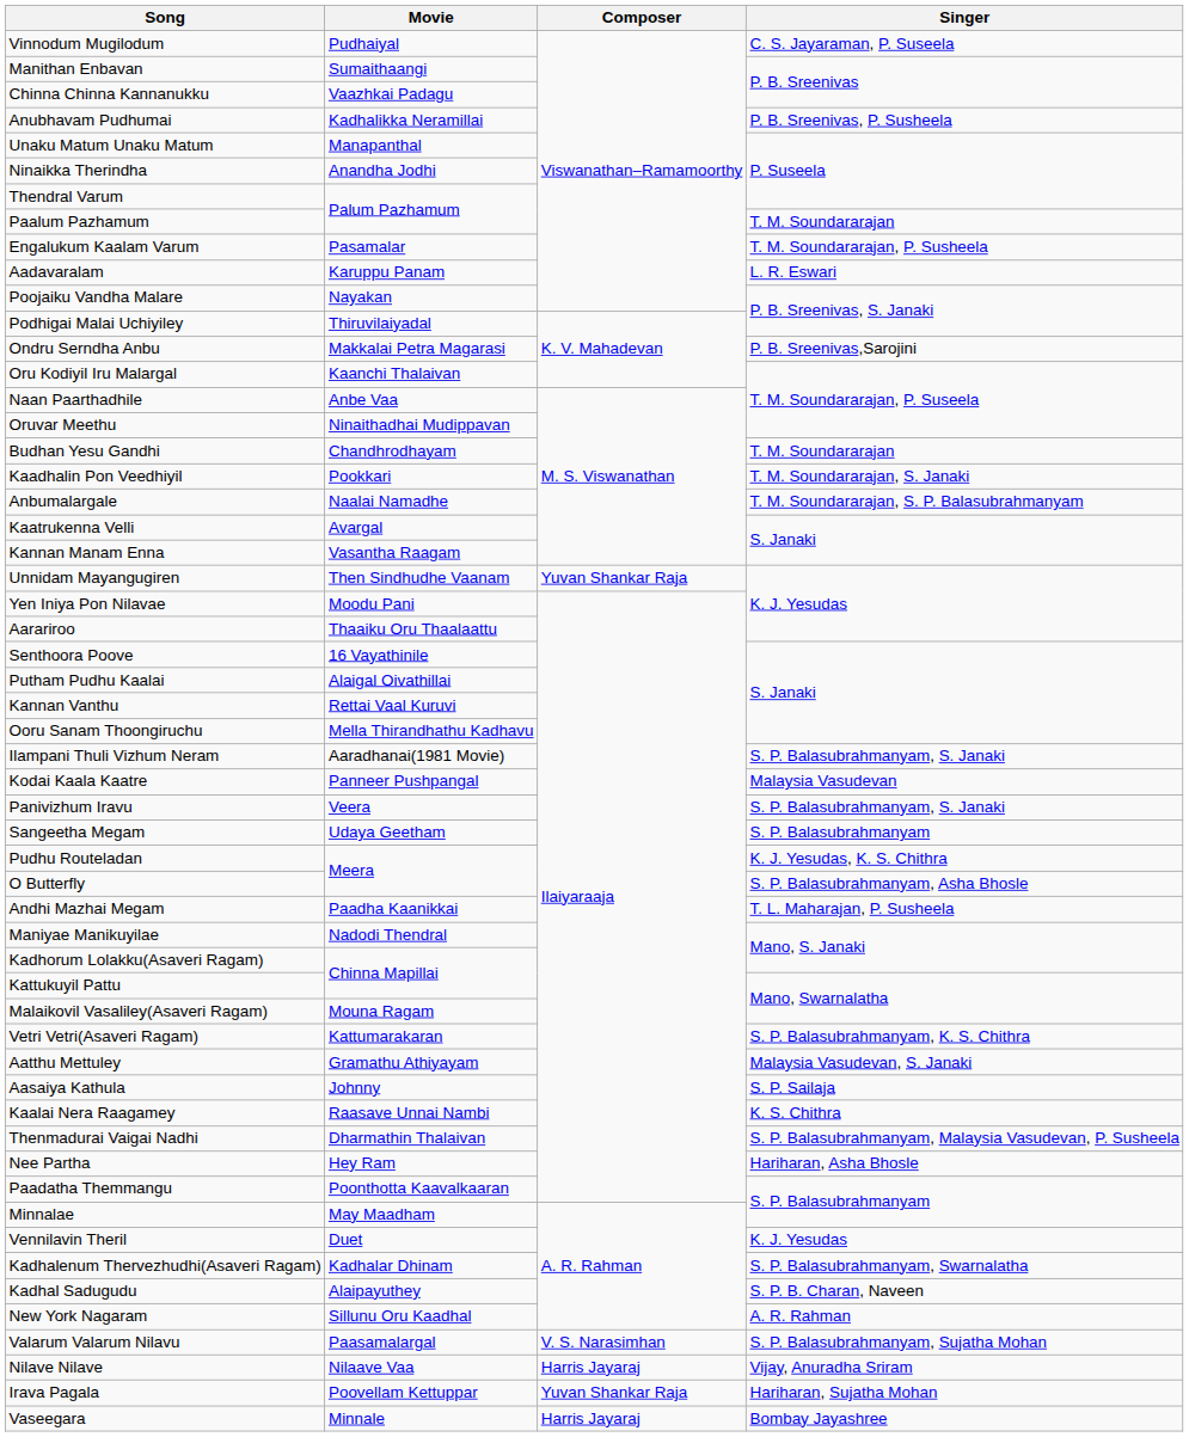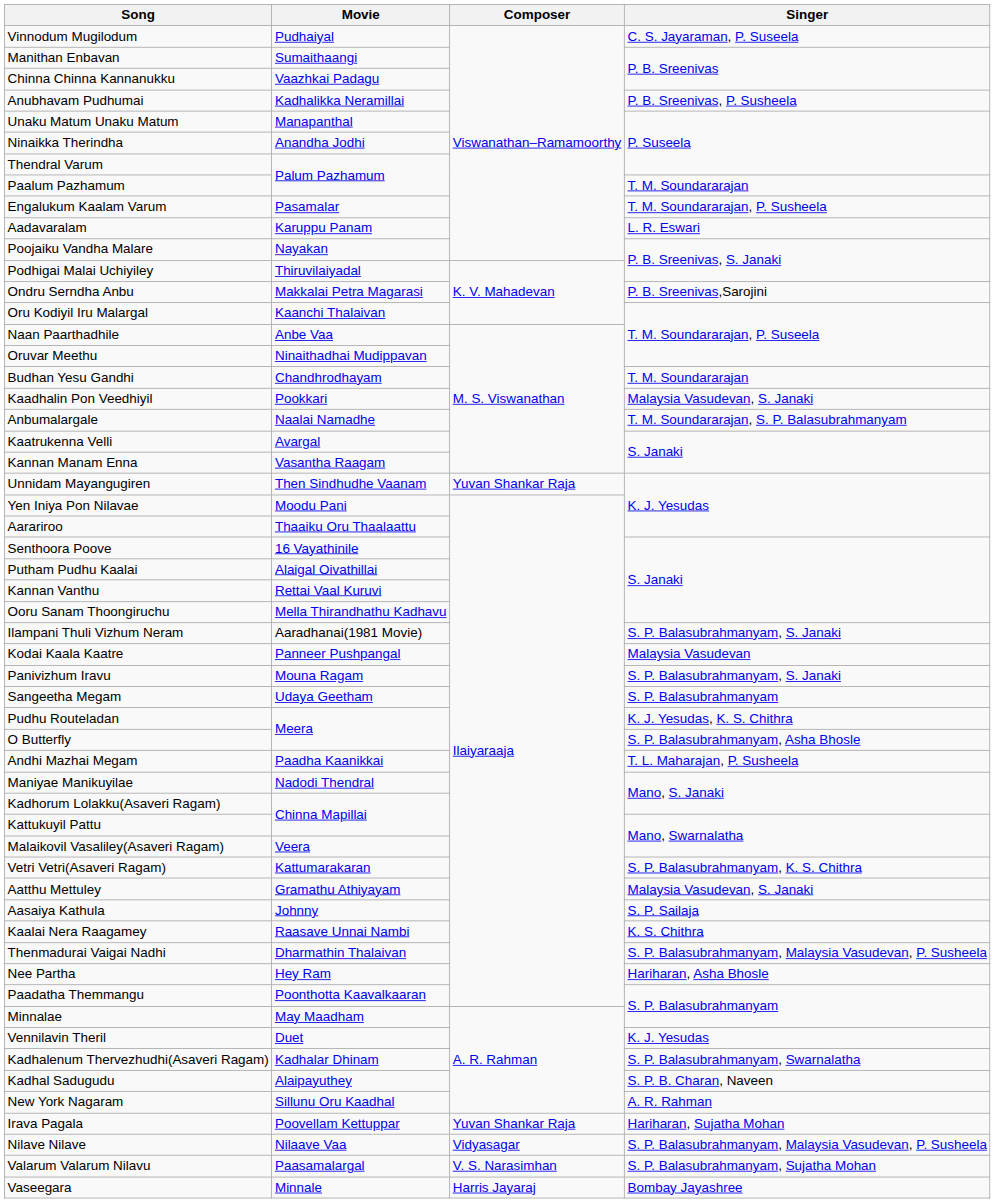 <table class="wikitable">
 <tr>
 <th>Song</th>
 <th>Movie</th>
 <th>Composer</th>
 <th>Singer</th>
 </tr>
 <tr>
 <td>Vinnodum Mugilodum</td>
 <td><a href='#'>Pudhaiyal</a></td>
 <td rowspan="11"><a href='#'>Viswanathan–Ramamoorthy</a></td>
 <td><a href='#'>C. S. Jayaraman</a>, <a href='#'>P. Suseela</a></td>
 </tr>
 <tr>
 <td>Manithan Enbavan</td>
 <td><a href='#'>Sumaithaangi</a></td>
 <td rowspan="2"><a href='#'>P. B. Sreenivas</a></td>
 </tr>
 <tr>
 <td>Chinna Chinna Kannanukku</td>
 <td><a href='#'>Vaazhkai Padagu</a></td>
 </tr>
 <tr>
 <td>Anubhavam Pudhumai</td>
 <td><a href='#'>Kadhalikka Neramillai</a></td>
 <td><a href='#'>P. B. Sreenivas</a>, <a href='#'>P. Susheela</a></td>
 </tr>
 <tr>
 <td>Unaku Matum Unaku Matum</td>
 <td><a href='#'>Manapanthal</a></td>
 <td rowspan="3"><a href='#'>P. Suseela</a></td>
 </tr>
 <tr>
 <td>Ninaikka Therindha</td>
 <td><a href='#'>Anandha Jodhi</a></td>
 </tr>
 <tr>
 <td>Thendral Varum</td>
 <td rowspan="2"><a href='#'>Palum Pazhamum</a></td>
 </tr>
 <tr>
 <td>Paalum Pazhamum</td>
 <td><a href='#'>T. M. Soundararajan</a></td>
 </tr>
 <tr>
 <td>Engalukum Kaalam Varum</td>
 <td><a href='#'>Pasamalar</a></td>
 <td><a href='#'>T. M. Soundararajan</a>, <a href='#'>P. Susheela</a></td>
 </tr>
 <tr>
 <td>Aadavaralam</td>
 <td><a href='#'>Karuppu Panam</a></td>
 <td><a href='#'>L. R. Eswari</a></td>
 </tr>
 <tr>
 <td>Poojaiku Vandha Malare</td>
 <td><a href='#'>Nayakan</a></td>
 <td rowspan="2"><a href='#'>P. B. Sreenivas</a>, <a href='#'>S. Janaki</a></td>
 </tr>
 <tr>
 <td>Podhigai Malai Uchiyiley</td>
 <td><a href='#'>Thiruvilaiyadal</a></td>
 <td rowspan=3><a href='#'>K. V. Mahadevan</a></td>
 </tr>
 <tr>
 <td>Ondru Serndha Anbu</td>
 <td><a href='#'>Makkalai Petra Magarasi</a></td>
 <td><a href='#'>P. B. Sreenivas</a>,Sarojini</td>
 </tr>
 <tr>
 <td>Oru Kodiyil Iru Malargal</td>
 <td><a href='#'>Kaanchi Thalaivan</a></td>
 <td rowspan="3"><a href='#'>T. M. Soundararajan</a>, <a href='#'>P. Suseela</a></td>
 </tr>
 <tr>
 <td>Naan Paarthadhile</td>
 <td><a href='#'>Anbe Vaa</a></td>
 <td rowspan="7"><a href='#'>M. S. Viswanathan</a></td>
 </tr>
 <tr>
 <td>Oruvar Meethu</td>
 <td><a href='#'>Ninaithadhai Mudippavan</a></td>
 </tr>
 <tr>
 <td>Budhan Yesu Gandhi</td>
 <td><a href='#'>Chandhrodhayam</a></td>
 <td><a href='#'>T. M. Soundararajan</a></td>
 </tr>
 <tr>
 <td>Kaadhalin Pon Veedhiyil</td>
 <td><a href='#'>Pookkari</a></td>
-<td><a href='#'>T. M. Soundararajan</a>, <a href='#'>S. Janaki</a></td>
+<td><a href='#'>Malaysia Vasudevan</a>, <a href='#'>S. Janaki</a></td>
 </tr>
 <tr>
 <td>Anbumalargale</td>
 <td><a href='#'>Naalai Namadhe</a></td>
 <td><a href='#'>T. M. Soundararajan</a>, <a href='#'>S. P. Balasubrahmanyam</a></td>
 </tr>
 <tr>
 <td>Kaatrukenna Velli</td>
 <td><a href='#'>Avargal</a></td>
 <td rowspan="2"><a href='#'>S. Janaki</a></td>
 </tr>
 <tr>
 <td>Kannan Manam Enna</td>
 <td><a href='#'>Vasantha Raagam</a></td>
 </tr>
 <tr>
 <td>Unnidam Mayangugiren</td>
 <td><a href='#'>Then Sindhudhe Vaanam</a></td>
 <td><a href='#'>Yuvan Shankar Raja</a></td>
 <td rowspan=3><a href='#'>K. J. Yesudas</a></td>
 </tr>
 <tr>
 <td>Yen Iniya Pon Nilavae</td>
 <td><a href='#'>Moodu Pani</a></td>
 <td rowspan=24><a href='#'>Ilaiyaraaja</a></td>
 </tr>
 <tr>
 <td>Aarariroo</td>
 <td><a href='#'>Thaaiku Oru Thaalaattu</a></td>
 </tr>
 <tr>
 <td>Senthoora Poove</td>
 <td><a href='#'>16 Vayathinile</a></td>
 <td rowspan=4><a href='#'>S. Janaki</a></td>
 </tr>
 <tr>
 <td>Putham Pudhu Kaalai</td>
 <td><a href='#'>Alaigal Oivathillai</a></td>
 </tr>
 <tr>
 <td>Kannan Vanthu</td>
 <td><a href='#'>Rettai Vaal Kuruvi</a></td>
 </tr>
 <tr>
 <td>Ooru Sanam Thoongiruchu</td>
 <td><a href='#'>Mella Thirandhathu Kadhavu</a></td>
 </tr>
 <tr>
 <td>Ilampani Thuli Vizhum Neram</td>
 <td>Aaradhanai(1981 Movie)</td>
 <td><a href='#'>S. P. Balasubrahmanyam</a>, <a href='#'>S. Janaki</a></td>
 </tr>
 <tr>
 <td>Kodai Kaala Kaatre</td>
 <td><a href='#'>Panneer Pushpangal</a></td>
 <td><a href='#'>Malaysia Vasudevan</a></td>
 </tr>
 <tr>
 <td>Panivizhum Iravu</td>
-<td><a href='#'>Veera</a></td>
+<td><a href='#'>Mouna Ragam</a></td>
 <td><a href='#'>S. P. Balasubrahmanyam</a>, <a href='#'>S. Janaki</a></td>
 </tr>
 <tr>
 <td>Sangeetha Megam</td>
 <td><a href='#'>Udaya Geetham</a></td>
 <td><a href='#'>S. P. Balasubrahmanyam</a></td>
 </tr>
 <tr>
 <td>Pudhu Routeladan</td>
 <td rowspan=2><a href='#'>Meera</a></td>
 <td><a href='#'>K. J. Yesudas</a>, <a href='#'>K. S. Chithra</a></td>
 </tr>
 <tr>
 <td>O Butterfly</td>
 <td><a href='#'>S. P. Balasubrahmanyam</a>, <a href='#'>Asha Bhosle</a></td>
 </tr>
 <tr>
 <td>Andhi Mazhai Megam</td>
 <td><a href='#'>Paadha Kaanikkai</a></td>
 <td><a href='#'>T. L. Maharajan</a>, <a href='#'>P. Susheela</a></td>
 </tr>
 <tr>
 <td>Maniyae Manikuyilae</td>
 <td><a href='#'>Nadodi Thendral</a></td>
 <td rowspan=2><a href='#'>Mano</a>, <a href='#'>S. Janaki</a></td>
 </tr>
 <tr>
 <td>Kadhorum Lolakku(Asaveri Ragam)</td>
 <td rowspan=2><a href='#'>Chinna Mapillai</a></td>
 </tr>
 <tr>
 <td>Kattukuyil Pattu</td>
 <td rowspan=2><a href='#'>Mano</a>, <a href='#'>Swarnalatha</a></td>
 </tr>
 <tr>
 <td>Malaikovil Vasaliley(Asaveri Ragam)</td>
-<td><a href='#'>Mouna Ragam</a></td>
+<td><a href='#'>Veera</a></td>
 </tr>
 <tr>
 <td>Vetri Vetri(Asaveri Ragam)</td>
 <td><a href='#'>Kattumarakaran</a></td>
 <td><a href='#'>S. P. Balasubrahmanyam</a>, <a href='#'>K. S. Chithra</a></td>
 </tr>
 <tr>
 <td>Aatthu Mettuley</td>
 <td><a href='#'>Gramathu Athiyayam</a></td>
 <td><a href='#'>Malaysia Vasudevan</a>, <a href='#'>S. Janaki</a></td>
 </tr>
 <tr>
 <td>Aasaiya Kathula</td>
 <td><a href='#'>Johnny</a></td>
 <td><a href='#'>S. P. Sailaja</a></td>
 </tr>
 <tr>
 <td>Kaalai Nera Raagamey</td>
 <td><a href='#'>Raasave Unnai Nambi</a></td>
 <td><a href='#'>K. S. Chithra</a></td>
 </tr>
 <tr>
 <td>Thenmadurai Vaigai Nadhi</td>
 <td><a href='#'>Dharmathin Thalaivan</a></td>
 <td><a href='#'>S. P. Balasubrahmanyam</a>, <a href='#'>Malaysia Vasudevan</a>, <a href='#'>P. Susheela</a></td>
 </tr>
 <tr>
 <td>Nee Partha</td>
 <td><a href='#'>Hey Ram</a></td>
 <td><a href='#'>Hariharan</a>, <a href='#'>Asha Bhosle</a></td>
 </tr>
 <tr>
 <td>Paadatha Themmangu</td>
 <td><a href='#'>Poonthotta Kaavalkaaran</a></td>
 <td rowspan=2><a href='#'>S. P. Balasubrahmanyam</a></td>
 </tr>
 <tr>
 <td>Minnalae</td>
 <td><a href='#'>May Maadham</a></td>
 <td rowspan=5><a href='#'>A. R. Rahman</a></td>
 </tr>
 <tr>
 <td>Vennilavin Theril</td>
 <td><a href='#'>Duet</a></td>
 <td><a href='#'>K. J. Yesudas</a></td>
 </tr>
 <tr>
 <td>Kadhalenum Thervezhudhi(Asaveri Ragam)</td>
 <td><a href='#'>Kadhalar Dhinam</a></td>
 <td><a href='#'>S. P. Balasubrahmanyam</a>, <a href='#'>Swarnalatha</a></td>
 </tr>
 <tr>
 <td>Kadhal Sadugudu</td>
 <td><a href='#'>Alaipayuthey</a></td>
 <td><a href='#'>S. P. B. Charan</a>, Naveen</td>
 </tr>
 <tr>
 <td>New York Nagaram</td>
 <td><a href='#'>Sillunu Oru Kaadhal</a></td>
 <td><a href='#'>A. R. Rahman</a></td>
 </tr>
 <tr>
+<td>Irava Pagala</td>
+<td><a href='#'>Poovellam Kettuppar</a></td>
+<td><a href='#'>Yuvan Shankar Raja</a></td>
+<td><a href='#'>Hariharan</a>, <a href='#'>Sujatha Mohan</a></td>
+</tr>
+<tr>
+<td>Nilave Nilave</td>
+<td><a href='#'>Nilaave Vaa</a></td>
+<td><a href='#'>Vidyasagar</a></td>
+<td><a href='#'>S. P. Balasubrahmanyam</a>, <a href='#'>Malaysia Vasudevan</a>, <a href='#'>P. Susheela</a></td>
+</tr>
+<tr>
 <td>Valarum Valarum Nilavu</td>
 <td><a href='#'>Paasamalargal</a></td>
 <td><a href='#'>V. S. Narasimhan</a></td>
 <td><a href='#'>S. P. Balasubrahmanyam</a>, <a href='#'>Sujatha Mohan</a></td>
-</tr>
-<tr>
-<td>Nilave Nilave</td>
-<td><a href='#'>Nilaave Vaa</a></td>
-<td><a href='#'>Harris Jayaraj</a></td>
-<td><a href='#'>Vijay</a>, <a href='#'>Anuradha Sriram</a></td>
-</tr>
-<tr>
-<td>Irava Pagala</td>
-<td><a href='#'>Poovellam Kettuppar</a></td>
-<td><a href='#'>Yuvan Shankar Raja</a></td>
-<td><a href='#'>Hariharan</a>, <a href='#'>Sujatha Mohan</a></td>
 </tr>
 <tr>
 <td>Vaseegara</td>
 <td><a href='#'>Minnale</a></td>
 <td><a href='#'>Harris Jayaraj</a></td>
 <td><a href='#'>Bombay Jayashree</a></td>
 </tr>
 </table>
